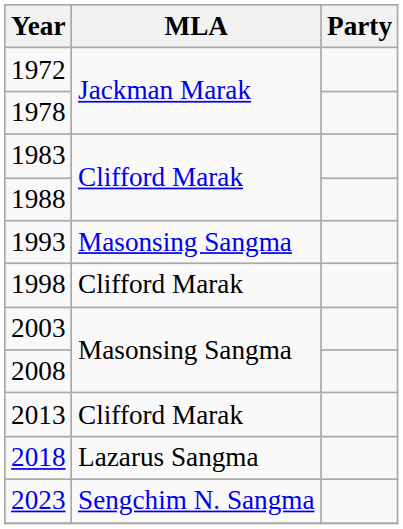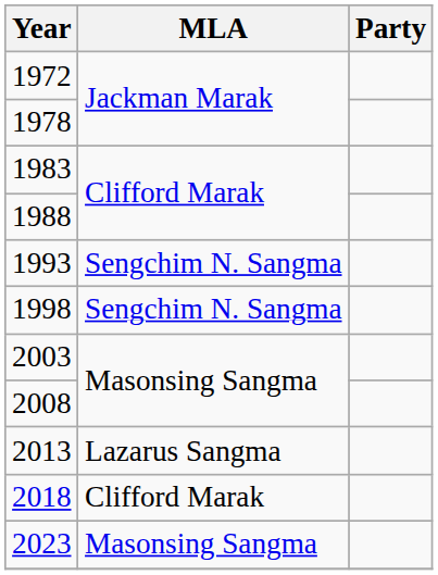 <table class="wikitable sortable">
 <tr>
 <th>Year</th>
 <th>MLA</th>
 <th colspan="2">Party</th>
 </tr>
 <tr>
 <td>1972</td>
 <td rowspan=2><a href='#'>Jackman Marak</a></td>
 <td></td>
 </tr>
 <tr>
 <td>1978</td>
 </tr>
 <tr>
 <td>1983</td>
 <td rowspan=2><a href='#'>Clifford Marak</a></td>
 <td></td>
 </tr>
 <tr>
 <td>1988</td>
 <td></td>
 </tr>
 <tr>
 <td>1993</td>
-<td><a href='#'>Masonsing Sangma</a></td>
+<td><a href='#'>Sengchim N. Sangma</a></td>
 <td></td>
 </tr>
 <tr>
 <td>1998</td>
-<td>Clifford Marak</td>
+<td><a href='#'>Sengchim N. Sangma</a></td>
 <td></td>
 </tr>
 <tr>
 <td>2003</td>
 <td rowspan=2>Masonsing Sangma</td>
 <td></td>
 </tr>
 <tr>
 <td>2008</td>
 </tr>
 <tr>
 <td>2013</td>
+<td>Lazarus Sangma</td>
+<td></td>
+</tr>
+<tr>
+<td><a href='#'>2018</a></td>
 <td>Clifford Marak</td>
 <td></td>
 </tr>
 <tr>
-<td><a href='#'>2018</a></td>
-<td>Lazarus Sangma</td>
-<td></td>
-</tr>
-<tr>
 <td><a href='#'>2023</a></td>
-<td><a href='#'>Sengchim N. Sangma</a></td>
+<td><a href='#'>Masonsing Sangma</a></td>
 <td></td>
 </tr>
 <tr>
 </tr>
 </table>
